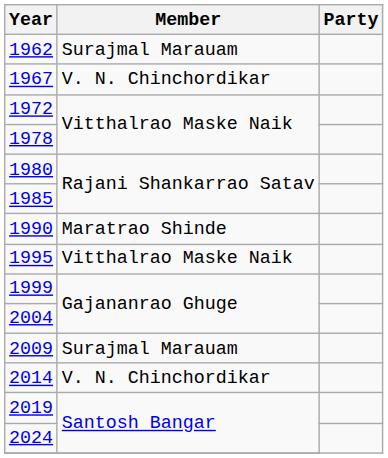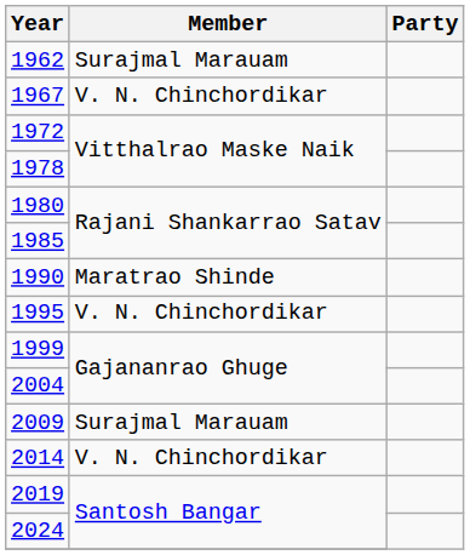 <table class="wikitable">
 <tr>
 <th>Year</th>
 <th>Member</th>
 <th colspan="2">Party</th>
 </tr>
 <tr>
 <td><a href='#'>1962</a></td>
 <td>Surajmal Marauam</td>
 <td></td>
 </tr>
 <tr>
 <td><a href='#'>1967</a></td>
 <td>V. N. Chinchordikar</td>
 <td></td>
 </tr>
 <tr>
 <td><a href='#'>1972</a></td>
 <td rowspan="2">Vitthalrao Maske Naik</td>
 <td></td>
 </tr>
 <tr>
 <td><a href='#'>1978</a></td>
 </tr>
 <tr>
 <td><a href='#'>1980</a></td>
 <td rowspan="2">Rajani Shankarrao Satav</td>
 <td></td>
 </tr>
 <tr>
 <td><a href='#'>1985</a></td>
 <td></td>
 </tr>
 <tr>
 <td><a href='#'>1990</a></td>
 <td>Maratrao Shinde</td>
 <td></td>
 </tr>
 <tr>
 <td><a href='#'>1995</a></td>
-<td>Vitthalrao Maske Naik</td>
+<td>V. N. Chinchordikar</td>
 <td></td>
 </tr>
 <tr>
 <td><a href='#'>1999</a></td>
 <td rowspan="2">Gajananrao Ghuge</td>
 <td></td>
 </tr>
 <tr>
 <td><a href='#'>2004</a></td>
 </tr>
 <tr>
 <td><a href='#'>2009</a></td>
 <td>Surajmal Marauam</td>
 <td></td>
 </tr>
 <tr>
 <td><a href='#'>2014</a></td>
 <td>V. N. Chinchordikar</td>
 </tr>
 <tr>
 <td><a href='#'>2019</a></td>
 <td rowspan=2><a href='#'>Santosh Bangar</a></td>
 <td></td>
 </tr>
 <tr>
 <td><a href='#'>2024</a></td>
 </tr>
 <tr>
 </tr>
 </table>
